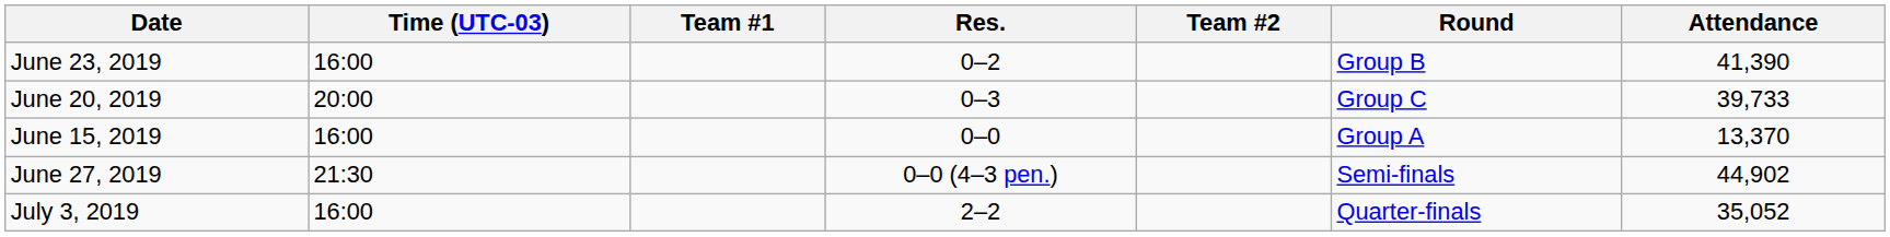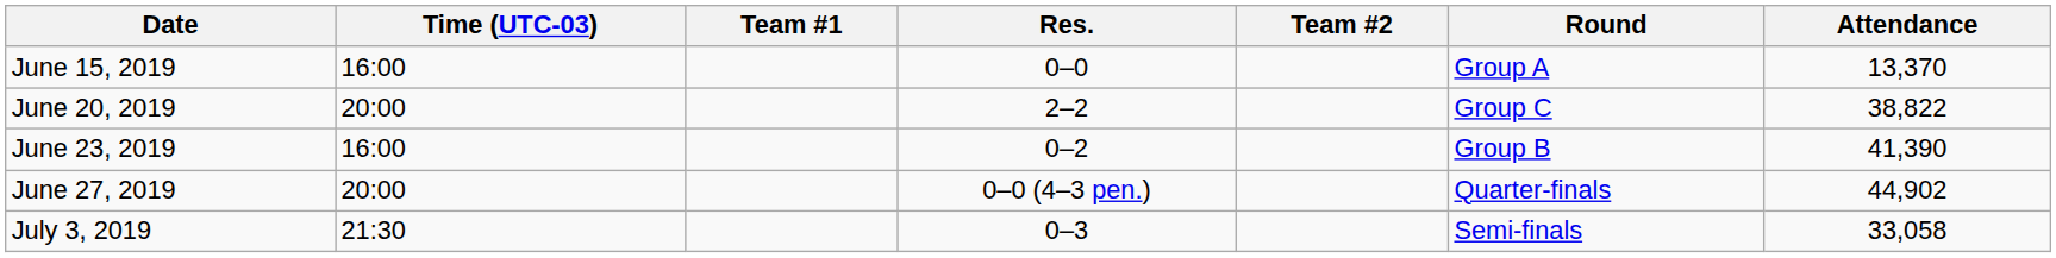 <table class="wikitable"  style="text-align:left; width:100%;">
 <tr>
 <th>Date</th>
 <th>Time (<a href='#'>UTC-03</a>)</th>
 <th>Team #1</th>
 <th>Res.</th>
 <th>Team #2</th>
 <th>Round</th>
 <th>Attendance</th>
 </tr>
 <tr>
+<td>June 15, 2019</td>
+<td>16:00</td>
+<td></td>
+<td style="text-align:center;">0–0</td>
+<td></td>
+<td><a href='#'>Group A</a></td>
+<td style="text-align:center;">13,370</td>
+</tr>
+<tr>
+<td>June 20, 2019</td>
+<td>20:00</td>
+<td></td>
+<td style="text-align:center;">2–2</td>
+<td></td>
+<td><a href='#'>Group C</a></td>
+<td style="text-align:center;">38,822</td>
+</tr>
+<tr>
 <td>June 23, 2019</td>
 <td>16:00</td>
 <td></td>
 <td style="text-align:center;">0–2</td>
 <td></td>
 <td><a href='#'>Group B</a></td>
 <td style="text-align:center;">41,390</td>
 </tr>
 <tr>
-<td>June 20, 2019</td>
+<td>June 27, 2019</td>
 <td>20:00</td>
-<td></td>
-<td style="text-align:center;">0–3</td>
-<td></td>
-<td><a href='#'>Group C</a></td>
-<td style="text-align:center;">39,733</td>
-</tr>
-<tr>
-<td>June 15, 2019</td>
-<td>16:00</td>
-<td></td>
-<td style="text-align:center;">0–0</td>
-<td></td>
-<td><a href='#'>Group A</a></td>
-<td style="text-align:center;">13,370</td>
-</tr>
-<tr>
-<td>June 27, 2019</td>
-<td>21:30</td>
 <td></td>
 <td style="text-align:center;">0–0 (4–3 <a href='#'>pen.</a>)</td>
 <td></td>
-<td><a href='#'>Semi-finals</a></td>
+<td><a href='#'>Quarter-finals</a></td>
 <td style="text-align:center;">44,902</td>
 </tr>
 <tr>
 <td>July 3, 2019</td>
-<td>16:00</td>
+<td>21:30</td>
 <td></td>
-<td style="text-align:center;">2–2</td>
+<td style="text-align:center;">0–3</td>
 <td></td>
-<td><a href='#'>Quarter-finals</a></td>
-<td style="text-align:center;">35,052</td>
+<td><a href='#'>Semi-finals</a></td>
+<td style="text-align:center;">33,058</td>
 </tr>
 </table>
